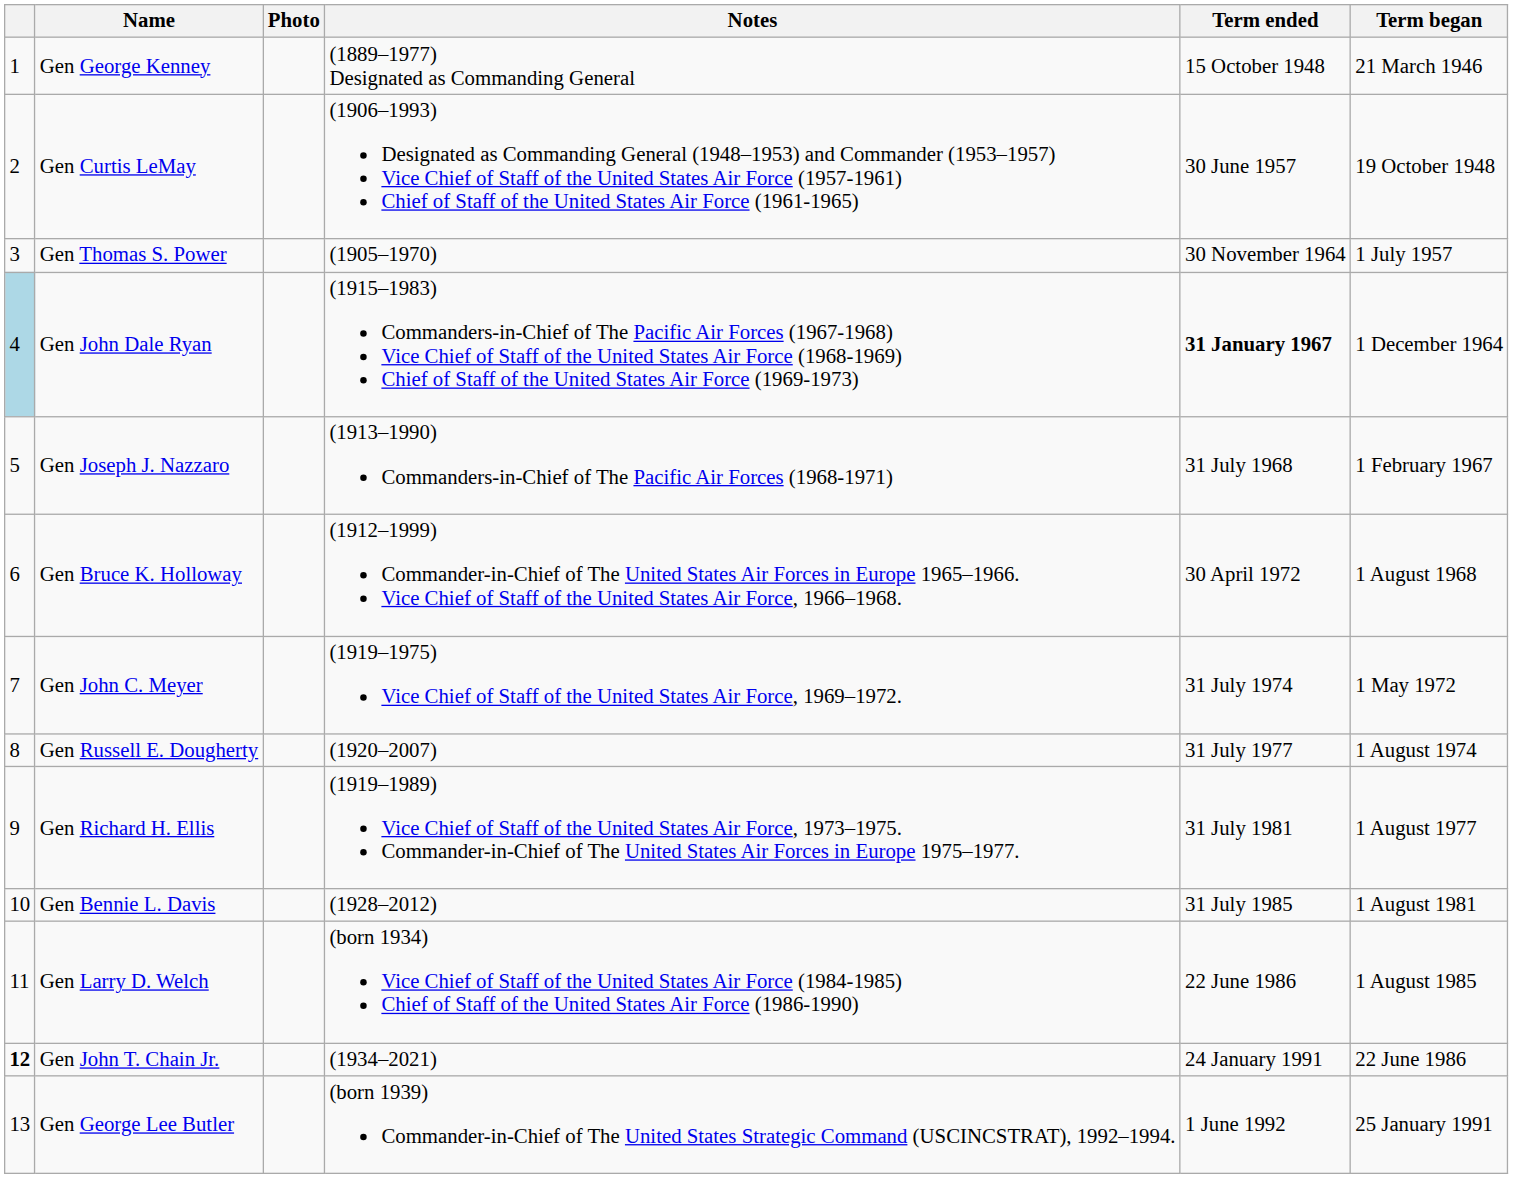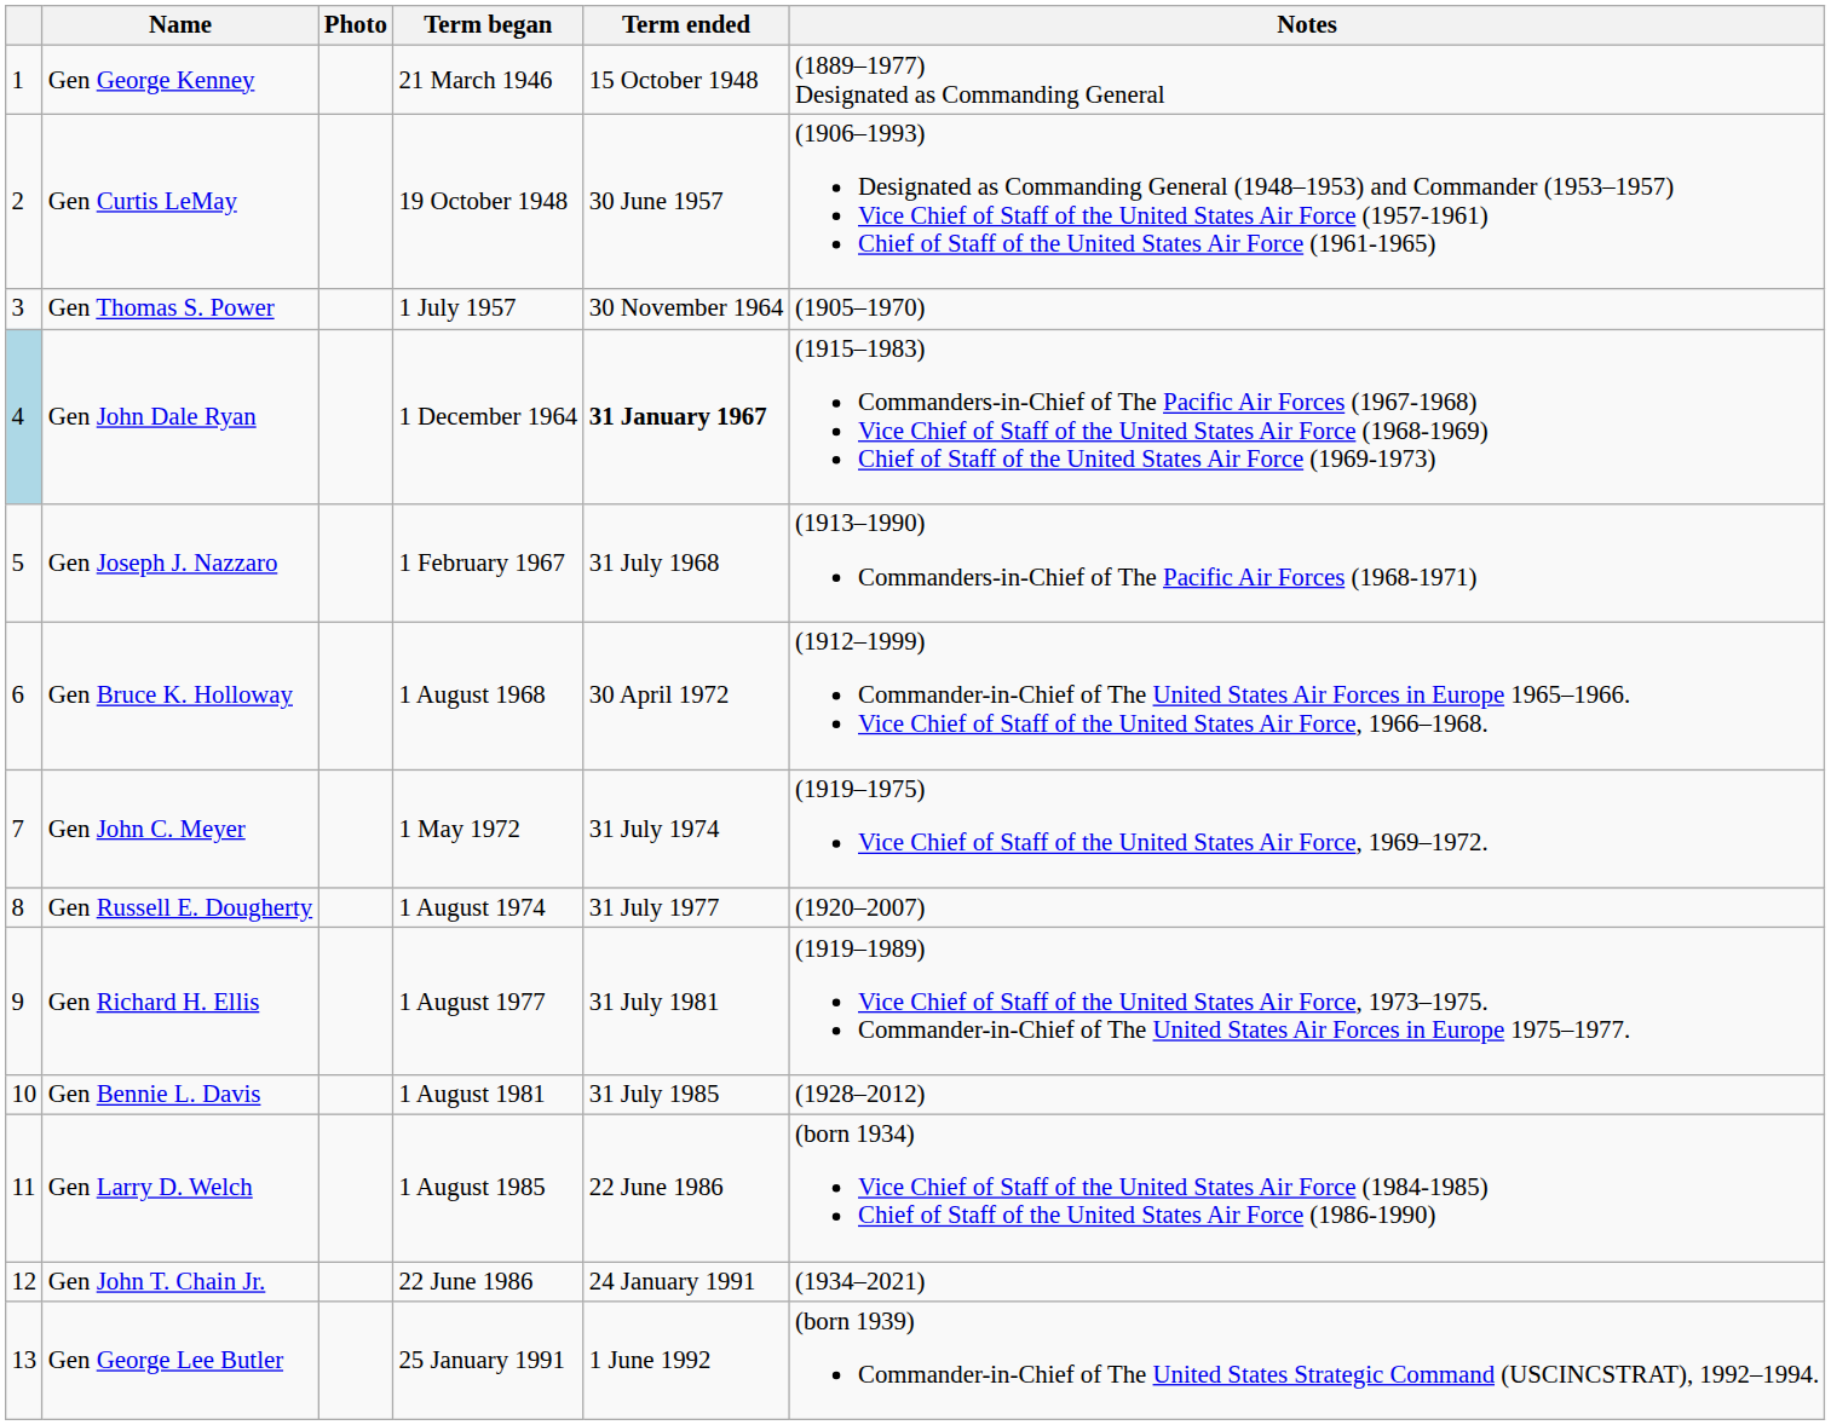 <table class="wikitable sortable">
 <tr>
 <th></th>
 <th>Name</th>
 <th class="unsortable">Photo</th>
+<th>Term began</th>
+<th>Term ended</th>
 <th class="unsortable">Notes</th>
-<th>Term ended</th>
-<th>Term began</th>
 </tr>
 <tr>
 <td>1</td>
 <td>Gen <a href='#'>George Kenney</a></td>
 <td></td>
+<td>21 March 1946</td>
+<td>15 October 1948</td>
 <td>(1889–1977)<br>Designated as Commanding General</td>
-<td>15 October 1948</td>
-<td>21 March 1946</td>
 </tr>
 <tr>
 <td>2</td>
 <td>Gen <a href='#'>Curtis LeMay</a></td>
 <td></td>
+<td>19 October 1948</td>
+<td>30 June 1957</td>
 <td>(1906–1993)<br><ul><li>Designated as Commanding General (1948–1953) and Commander (1953–1957)</li><li><a href='#'>Vice Chief of Staff of the United States Air Force</a> (1957-1961)</li><li><a href='#'>Chief of Staff of the United States Air Force</a> (1961-1965)</li></ul></td>
-<td>30 June 1957</td>
-<td>19 October 1948</td>
 </tr>
 <tr>
 <td>3</td>
 <td>Gen <a href='#'>Thomas S. Power</a></td>
 <td></td>
+<td>1 July 1957</td>
+<td>30 November 1964</td>
 <td>(1905–1970)</td>
-<td>30 November 1964</td>
-<td>1 July 1957</td>
 </tr>
 <tr>
 <td style="background: lightblue;">4</td>
 <td>Gen <a href='#'>John Dale Ryan</a></td>
 <td></td>
+<td>1 December 1964</td>
+<td><strong>31 January 1967</strong></td>
 <td>(1915–1983)<br><ul><li>Commanders-in-Chief of The <a href='#'>Pacific Air Forces</a> (1967-1968)</li><li><a href='#'>Vice Chief of Staff of the United States Air Force</a> (1968-1969)</li><li><a href='#'>Chief of Staff of the United States Air Force</a> (1969-1973)</li></ul></td>
-<td><strong>31 January 1967</strong></td>
-<td>1 December 1964</td>
 </tr>
 <tr>
 <td>5</td>
 <td>Gen <a href='#'>Joseph J. Nazzaro</a></td>
 <td></td>
+<td>1 February 1967</td>
+<td>31 July 1968</td>
 <td>(1913–1990)<br><ul><li>Commanders-in-Chief of The <a href='#'>Pacific Air Forces</a> (1968-1971)</li></ul></td>
-<td>31 July 1968</td>
-<td>1 February 1967</td>
 </tr>
 <tr>
 <td>6</td>
 <td>Gen <a href='#'>Bruce K. Holloway</a></td>
 <td></td>
+<td>1 August 1968</td>
+<td>30 April 1972</td>
 <td>(1912–1999)<br><ul><li>Commander-in-Chief of The <a href='#'>United States Air Forces in Europe</a> 1965–1966.</li><li><a href='#'>Vice Chief of Staff of the United States Air Force</a>, 1966–1968.</li></ul></td>
-<td>30 April 1972</td>
-<td>1 August 1968</td>
 </tr>
 <tr>
 <td>7</td>
 <td>Gen <a href='#'>John C. Meyer</a></td>
 <td></td>
+<td>1 May 1972</td>
+<td>31 July 1974</td>
 <td>(1919–1975)<br><ul><li><a href='#'>Vice Chief of Staff of the United States Air Force</a>, 1969–1972.</li></ul></td>
-<td>31 July 1974</td>
-<td>1 May 1972</td>
 </tr>
 <tr>
 <td>8</td>
 <td>Gen <a href='#'>Russell E. Dougherty</a></td>
 <td></td>
+<td>1 August 1974</td>
+<td>31 July 1977</td>
 <td>(1920–2007)</td>
-<td>31 July 1977</td>
-<td>1 August 1974</td>
 </tr>
 <tr>
 <td>9</td>
 <td>Gen <a href='#'>Richard H. Ellis</a></td>
 <td></td>
+<td>1 August 1977</td>
+<td>31 July 1981</td>
 <td>(1919–1989)<br><ul><li><a href='#'>Vice Chief of Staff of the United States Air Force</a>, 1973–1975.</li><li>Commander-in-Chief of The <a href='#'>United States Air Forces in Europe</a> 1975–1977.</li></ul></td>
-<td>31 July 1981</td>
-<td>1 August 1977</td>
 </tr>
 <tr>
 <td>10</td>
 <td>Gen <a href='#'>Bennie L. Davis</a></td>
 <td></td>
+<td>1 August 1981</td>
+<td>31 July 1985</td>
 <td>(1928–2012)</td>
-<td>31 July 1985</td>
-<td>1 August 1981</td>
 </tr>
 <tr>
 <td>11</td>
 <td>Gen <a href='#'>Larry D. Welch</a></td>
 <td></td>
+<td>1 August 1985</td>
+<td>22 June 1986</td>
 <td>(born 1934)<br><ul><li><a href='#'>Vice Chief of Staff of the United States Air Force</a> (1984-1985)</li><li><a href='#'>Chief of Staff of the United States Air Force</a> (1986-1990)</li></ul></td>
-<td>22 June 1986</td>
-<td>1 August 1985</td>
 </tr>
 <tr>
-<td><strong>12</strong></td>
+<td>12</td>
 <td>Gen <a href='#'>John T. Chain Jr.</a></td>
 <td></td>
+<td>22 June 1986</td>
+<td>24 January 1991</td>
 <td>(1934–2021)</td>
-<td>24 January 1991</td>
-<td>22 June 1986</td>
 </tr>
 <tr>
 <td>13</td>
 <td>Gen <a href='#'>George Lee Butler</a></td>
 <td></td>
+<td>25 January 1991</td>
+<td>1 June 1992</td>
 <td>(born 1939)<br><ul><li>Commander-in-Chief of The <a href='#'>United States Strategic Command</a> (USCINCSTRAT), 1992–1994.</li></ul></td>
-<td>1 June 1992</td>
-<td>25 January 1991</td>
 </tr>
 </table>
